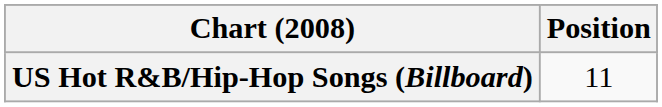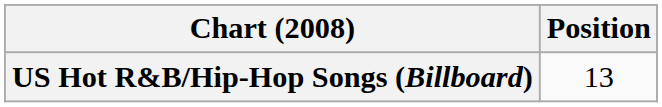 <table class="wikitable plainrowheaders" style="text-align:center">
 <tr>
 <th>Chart (2008)</th>
 <th>Position</th>
 </tr>
 <tr>
 <th scope="row">US Hot R&B/Hip-Hop Songs (<em>Billboard</em>)</th>
-<td>11</td>
+<td>13</td>
 </tr>
 </table>
